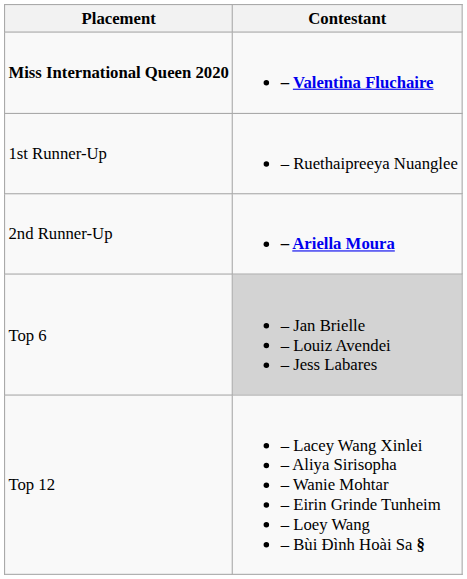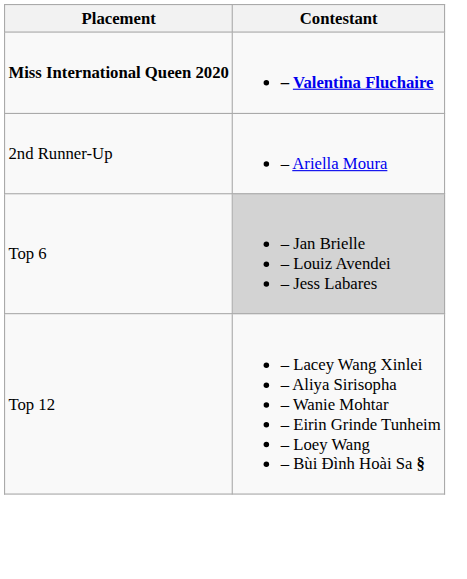 <table class="wikitable sortable" style="font-size:95%;">
 <tr>
 <th>Placement</th>
 <th>Contestant</th>
 </tr>
 <tr>
 <td><strong>Miss International Queen 2020</strong></td>
 <td><br><ul><li><strong> – <a href='#'>Valentina Fluchaire</a></strong></li></ul></td>
 </tr>
 <tr>
-<td>1st Runner-Up</td>
-<td><br><ul><li> – Ruethaipreeya Nuanglee</li></ul></td>
-</tr>
-<tr>
 <td>2nd Runner-Up</td>
-<td><strong><br><ul><li> – <a href='#'>Ariella Moura</a></li></ul></strong></td>
+<td><br><ul><li> – <a href='#'>Ariella Moura</a></li></ul></td>
 </tr>
 <tr>
 <td>Top 6</td>
 <td style="background: lightgrey;"><br><ul><li> – Jan Brielle</li><li> – Louiz Avendei</li><li> – Jess Labares</li></ul></td>
 </tr>
 <tr>
 <td>Top 12</td>
 <td><br><ul><li> – Lacey Wang Xinlei</li><li> – Aliya Sirisopha</li><li> – Wanie Mohtar</li><li> – Eirin Grinde Tunheim</li><li> – Loey Wang</li><li> – Bùi Đình Hoài Sa <strong>§</strong></li></ul></td>
 </tr>
 </table>
